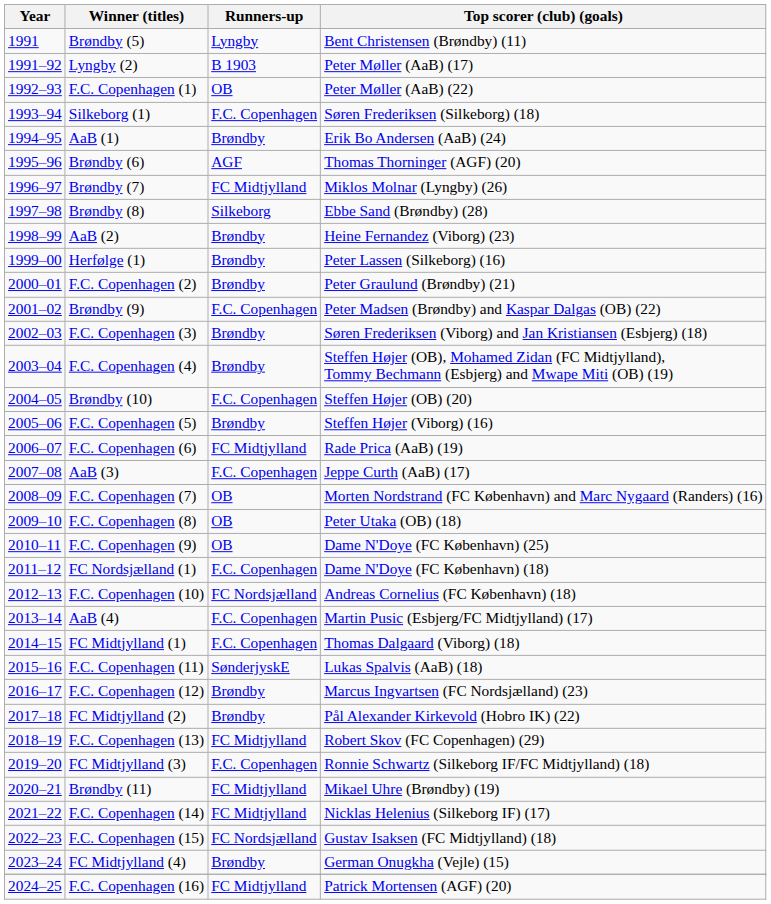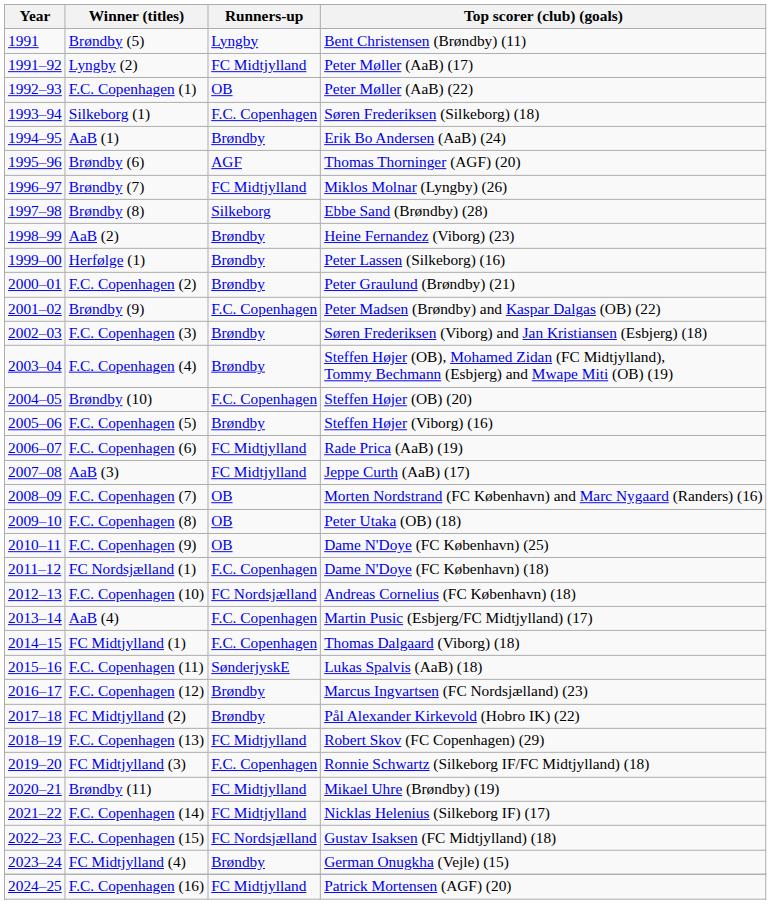 <table class="wikitable">
 <tr>
 <th>Year</th>
 <th>Winner (titles)</th>
 <th>Runners-up</th>
 <th>Top scorer (club) (goals)</th>
 </tr>
 <tr>
 <td><a href='#'>1991</a></td>
 <td><a href='#'>Brøndby</a> (5)</td>
 <td><a href='#'>Lyngby</a></td>
 <td><a href='#'>Bent Christensen</a> (Brøndby) (11)</td>
 </tr>
 <tr>
 <td><a href='#'>1991–92</a></td>
 <td><a href='#'>Lyngby</a> (2)</td>
-<td><a href='#'>B 1903</a></td>
+<td><a href='#'>FC Midtjylland</a></td>
 <td><a href='#'>Peter Møller</a> (AaB) (17)</td>
 </tr>
 <tr>
 <td><a href='#'>1992–93</a></td>
 <td><a href='#'>F.C. Copenhagen</a> (1)</td>
 <td><a href='#'>OB</a></td>
 <td><a href='#'>Peter Møller</a> (AaB) (22)</td>
 </tr>
 <tr>
 <td><a href='#'>1993–94</a></td>
 <td><a href='#'>Silkeborg</a> (1)</td>
 <td><a href='#'>F.C. Copenhagen</a></td>
 <td><a href='#'>Søren Frederiksen</a> (Silkeborg) (18)</td>
 </tr>
 <tr>
 <td><a href='#'>1994–95</a></td>
 <td><a href='#'>AaB</a> (1)</td>
 <td><a href='#'>Brøndby</a></td>
 <td><a href='#'>Erik Bo Andersen</a> (AaB) (24)</td>
 </tr>
 <tr>
 <td><a href='#'>1995–96</a></td>
 <td><a href='#'>Brøndby</a> (6)</td>
 <td><a href='#'>AGF</a></td>
 <td><a href='#'>Thomas Thorninger</a> (AGF) (20)</td>
 </tr>
 <tr>
 <td><a href='#'>1996–97</a></td>
 <td><a href='#'>Brøndby</a> (7)</td>
 <td><a href='#'>FC Midtjylland</a></td>
 <td><a href='#'>Miklos Molnar</a> (Lyngby) (26)</td>
 </tr>
 <tr>
 <td><a href='#'>1997–98</a></td>
 <td><a href='#'>Brøndby</a> (8)</td>
 <td><a href='#'>Silkeborg</a></td>
 <td><a href='#'>Ebbe Sand</a> (Brøndby) (28)</td>
 </tr>
 <tr>
 <td><a href='#'>1998–99</a></td>
 <td><a href='#'>AaB</a> (2)</td>
 <td><a href='#'>Brøndby</a></td>
 <td><a href='#'>Heine Fernandez</a> (Viborg) (23)</td>
 </tr>
 <tr>
 <td><a href='#'>1999–00</a></td>
 <td><a href='#'>Herfølge</a> (1)</td>
 <td><a href='#'>Brøndby</a></td>
 <td><a href='#'>Peter Lassen</a> (Silkeborg) (16)</td>
 </tr>
 <tr>
 <td><a href='#'>2000–01</a></td>
 <td><a href='#'>F.C. Copenhagen</a> (2)</td>
 <td><a href='#'>Brøndby</a></td>
 <td><a href='#'>Peter Graulund</a> (Brøndby) (21)</td>
 </tr>
 <tr>
 <td><a href='#'>2001–02</a></td>
 <td><a href='#'>Brøndby</a> (9)</td>
 <td><a href='#'>F.C. Copenhagen</a></td>
 <td><a href='#'>Peter Madsen</a> (Brøndby) and <a href='#'>Kaspar Dalgas</a> (OB) (22)</td>
 </tr>
 <tr>
 <td><a href='#'>2002–03</a></td>
 <td><a href='#'>F.C. Copenhagen</a> (3)</td>
 <td><a href='#'>Brøndby</a></td>
 <td><a href='#'>Søren Frederiksen</a> (Viborg) and <a href='#'>Jan Kristiansen</a> (Esbjerg) (18)</td>
 </tr>
 <tr>
 <td><a href='#'>2003–04</a></td>
 <td><a href='#'>F.C. Copenhagen</a> (4)</td>
 <td><a href='#'>Brøndby</a></td>
 <td><a href='#'>Steffen Højer</a> (OB), <a href='#'>Mohamed Zidan</a> (FC Midtjylland), <br><a href='#'>Tommy Bechmann</a> (Esbjerg) and <a href='#'>Mwape Miti</a> (OB) (19)</td>
 </tr>
 <tr>
 <td><a href='#'>2004–05</a></td>
 <td><a href='#'>Brøndby</a> (10)</td>
 <td><a href='#'>F.C. Copenhagen</a></td>
 <td><a href='#'>Steffen Højer</a> (OB) (20)</td>
 </tr>
 <tr>
 <td><a href='#'>2005–06</a></td>
 <td><a href='#'>F.C. Copenhagen</a> (5)</td>
 <td><a href='#'>Brøndby</a></td>
 <td><a href='#'>Steffen Højer</a> (Viborg) (16)</td>
 </tr>
 <tr>
 <td><a href='#'>2006–07</a></td>
 <td><a href='#'>F.C. Copenhagen</a> (6)</td>
 <td><a href='#'>FC Midtjylland</a></td>
 <td><a href='#'>Rade Prica</a> (AaB) (19)</td>
 </tr>
 <tr>
 <td><a href='#'>2007–08</a></td>
 <td><a href='#'>AaB</a> (3)</td>
-<td><a href='#'>F.C. Copenhagen</a></td>
+<td><a href='#'>FC Midtjylland</a></td>
 <td><a href='#'>Jeppe Curth</a> (AaB) (17)</td>
 </tr>
 <tr>
 <td><a href='#'>2008–09</a></td>
 <td><a href='#'>F.C. Copenhagen</a> (7)</td>
 <td><a href='#'>OB</a></td>
 <td><a href='#'>Morten Nordstrand</a> (FC København) and <a href='#'>Marc Nygaard</a> (Randers) (16)</td>
 </tr>
 <tr>
 <td><a href='#'>2009–10</a></td>
 <td><a href='#'>F.C. Copenhagen</a> (8)</td>
 <td><a href='#'>OB</a></td>
 <td><a href='#'>Peter Utaka</a> (OB) (18)</td>
 </tr>
 <tr>
 <td><a href='#'>2010–11</a></td>
 <td><a href='#'>F.C. Copenhagen</a> (9)</td>
 <td><a href='#'>OB</a></td>
 <td><a href='#'>Dame N'Doye</a> (FC København) (25)</td>
 </tr>
 <tr>
 <td><a href='#'>2011–12</a></td>
 <td><a href='#'>FC Nordsjælland</a> (1)</td>
 <td><a href='#'>F.C. Copenhagen</a></td>
 <td><a href='#'>Dame N'Doye</a> (FC København) (18)</td>
 </tr>
 <tr>
 <td><a href='#'>2012–13</a></td>
 <td><a href='#'>F.C. Copenhagen</a> (10)</td>
 <td><a href='#'>FC Nordsjælland</a></td>
 <td><a href='#'>Andreas Cornelius</a> (FC København) (18)</td>
 </tr>
 <tr>
 <td><a href='#'>2013–14</a></td>
 <td><a href='#'>AaB</a> (4)</td>
 <td><a href='#'>F.C. Copenhagen</a></td>
 <td><a href='#'>Martin Pusic</a> (Esbjerg/FC Midtjylland) (17)</td>
 </tr>
 <tr>
 <td><a href='#'>2014–15</a></td>
 <td><a href='#'>FC Midtjylland</a> (1)</td>
 <td><a href='#'>F.C. Copenhagen</a></td>
 <td><a href='#'>Thomas Dalgaard</a> (Viborg) (18)</td>
 </tr>
 <tr>
 <td><a href='#'>2015–16</a></td>
 <td><a href='#'>F.C. Copenhagen</a> (11)</td>
 <td><a href='#'>SønderjyskE</a></td>
 <td><a href='#'>Lukas Spalvis</a> (AaB) (18)</td>
 </tr>
 <tr>
 <td><a href='#'>2016–17</a></td>
 <td><a href='#'>F.C. Copenhagen</a> (12)</td>
 <td><a href='#'>Brøndby</a></td>
 <td><a href='#'>Marcus Ingvartsen</a> (FC Nordsjælland) (23)</td>
 </tr>
 <tr>
 <td><a href='#'>2017–18</a></td>
 <td><a href='#'>FC Midtjylland</a> (2)</td>
 <td><a href='#'>Brøndby</a></td>
 <td><a href='#'>Pål Alexander Kirkevold</a> (Hobro IK) (22)</td>
 </tr>
 <tr>
 <td><a href='#'>2018–19</a></td>
 <td><a href='#'>F.C. Copenhagen</a> (13)</td>
 <td><a href='#'>FC Midtjylland</a></td>
 <td><a href='#'>Robert Skov</a> (FC Copenhagen) (29)</td>
 </tr>
 <tr>
 <td><a href='#'>2019–20</a></td>
 <td><a href='#'>FC Midtjylland</a> (3)</td>
 <td><a href='#'>F.C. Copenhagen</a></td>
 <td><a href='#'>Ronnie Schwartz</a> (Silkeborg IF/FC Midtjylland) (18)</td>
 </tr>
 <tr>
 <td><a href='#'>2020–21</a></td>
 <td><a href='#'>Brøndby</a> (11)</td>
 <td><a href='#'>FC Midtjylland</a></td>
 <td><a href='#'>Mikael Uhre</a> (Brøndby) (19)</td>
 </tr>
 <tr>
 <td><a href='#'>2021–22</a></td>
 <td><a href='#'>F.C. Copenhagen</a> (14)</td>
 <td><a href='#'>FC Midtjylland</a></td>
 <td><a href='#'>Nicklas Helenius</a> (Silkeborg IF) (17)</td>
 </tr>
 <tr>
 <td><a href='#'>2022–23</a></td>
 <td><a href='#'>F.C. Copenhagen</a> (15)</td>
 <td><a href='#'>FC Nordsjælland</a></td>
 <td><a href='#'>Gustav Isaksen</a> (FC Midtjylland) (18)</td>
 </tr>
 <tr>
 <td><a href='#'>2023–24</a></td>
 <td><a href='#'>FC Midtjylland</a> (4)</td>
 <td><a href='#'>Brøndby</a></td>
 <td><a href='#'>German Onugkha</a> (Vejle) (15)</td>
 </tr>
 <tr>
 </tr>
 <tr>
 <td><a href='#'>2024–25</a></td>
 <td><a href='#'>F.C. Copenhagen</a> (16)</td>
 <td><a href='#'>FC Midtjylland</a></td>
 <td><a href='#'>Patrick Mortensen</a> (AGF) (20)</td>
 </tr>
 </table>
